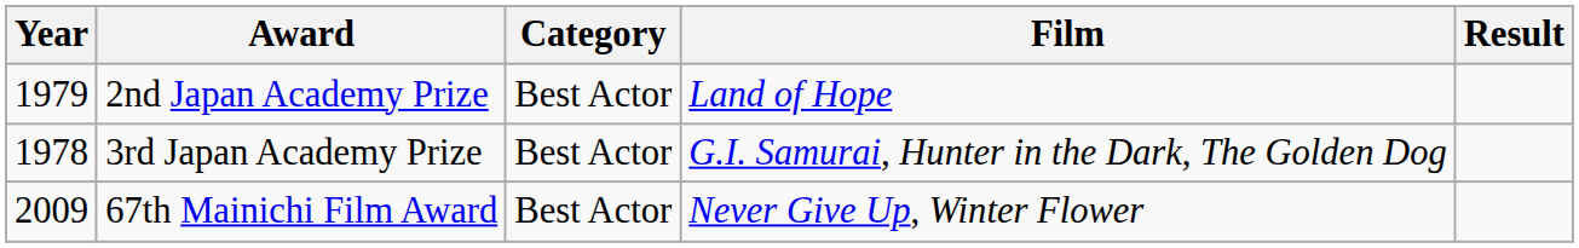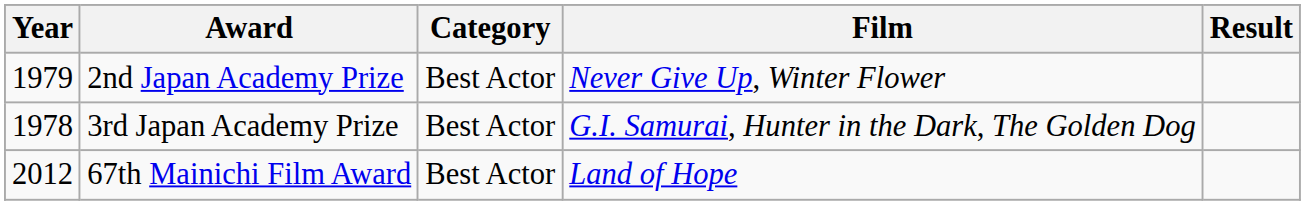 <table class="wikitable sortable">
 <tr>
 <th>Year</th>
 <th>Award</th>
 <th>Category</th>
 <th>Film</th>
 <th>Result</th>
 </tr>
 <tr>
 <td>1979</td>
 <td>2nd <a href='#'>Japan Academy Prize</a></td>
 <td>Best Actor</td>
-<td><em><a href='#'>Land of Hope</a></em></td>
+<td><em><a href='#'>Never Give Up</a></em>, <em>Winter Flower</em></td>
 <td></td>
 </tr>
 <tr>
 <td>1978</td>
 <td>3rd Japan Academy Prize</td>
 <td>Best Actor</td>
 <td><em><a href='#'>G.I. Samurai</a></em>, <em>Hunter in the Dark</em>, <em>The Golden Dog</em></td>
 <td></td>
 </tr>
 <tr>
-<td>2009</td>
+<td>2012</td>
 <td>67th <a href='#'>Mainichi Film Award</a></td>
 <td>Best Actor</td>
-<td><em><a href='#'>Never Give Up</a></em>, <em>Winter Flower</em></td>
+<td><em><a href='#'>Land of Hope</a></em></td>
 <td></td>
 </tr>
 </table>
